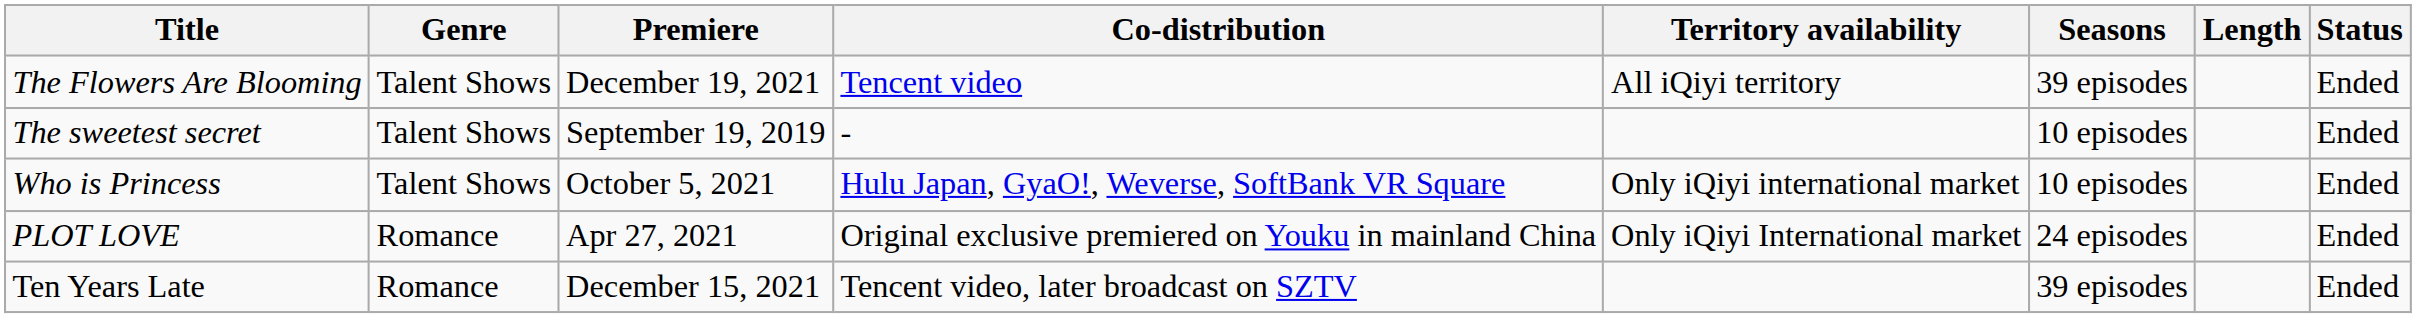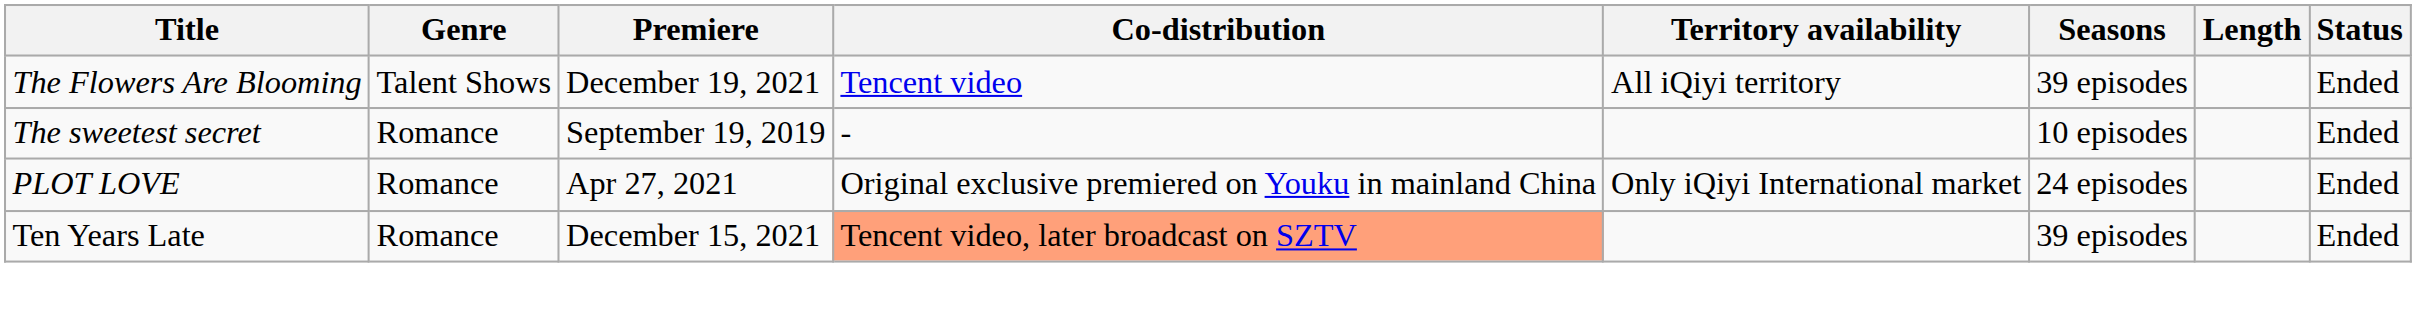 <table class="wikitable sortable">
 <tr>
 <th>Title</th>
 <th>Genre</th>
 <th>Premiere</th>
 <th>Co-distribution</th>
 <th>Territory availability</th>
 <th>Seasons</th>
 <th>Length</th>
 <th>Status</th>
 </tr>
 <tr>
 <td><em>The Flowers Are Blooming</em></td>
 <td>Talent Shows</td>
 <td>December 19, 2021</td>
 <td><a href='#'>Tencent video</a></td>
 <td>All iQiyi territory</td>
 <td>39 episodes</td>
 <td></td>
 <td>Ended</td>
 </tr>
 <tr>
 <td><em>The sweetest secret</em></td>
-<td>Talent Shows</td>
+<td>Romance</td>
 <td>September 19, 2019</td>
 <td>-</td>
 <td></td>
-<td>10 episodes</td>
-<td></td>
-<td>Ended</td>
-</tr>
-<tr>
-<td><em>Who is Princess</em></td>
-<td>Talent Shows</td>
-<td>October 5, 2021</td>
-<td><a href='#'>Hulu Japan</a>, <a href='#'>GyaO!</a>, <a href='#'>Weverse</a>, <a href='#'>SoftBank VR Square</a></td>
-<td>Only iQiyi international market</td>
 <td>10 episodes</td>
 <td></td>
 <td>Ended</td>
 </tr>
 <tr>
 <td><em>PLOT LOVE</em></td>
 <td>Romance</td>
 <td>Apr 27, 2021</td>
 <td>Original exclusive premiered on <a href='#'>Youku</a> in mainland China</td>
 <td>Only iQiyi International market</td>
 <td>24 episodes</td>
 <td></td>
 <td>Ended</td>
 </tr>
 <tr>
 <td>Ten Years Late</td>
 <td>Romance</td>
 <td>December 15, 2021</td>
-<td>Tencent video, later broadcast on <a href='#'>SZTV</a></td>
+<td style="background: lightsalmon;">Tencent video, later broadcast on <a href='#'>SZTV</a></td>
 <td></td>
 <td>39 episodes</td>
 <td></td>
 <td>Ended</td>
 </tr>
 </table>
